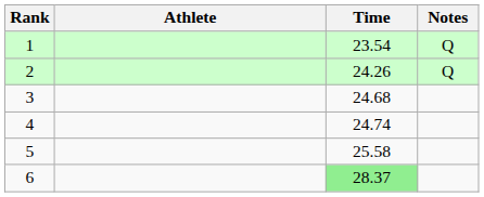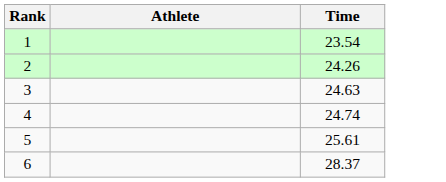 <table class="wikitable" style="text-align:center">
 <tr>
 <th width=40>Rank</th>
 <th width=250>Athlete</th>
 <th width=80>Time</th>
-<th width=50>Notes</th>
 </tr>
 <tr bgcolor="ccffcc">
 <td>1</td>
 <td align=left></td>
 <td>23.54</td>
-<td>Q</td>
 </tr>
 <tr bgcolor="ccffcc">
 <td>2</td>
 <td align=left></td>
 <td>24.26</td>
-<td>Q</td>
 </tr>
 <tr>
 <td>3</td>
 <td align=left></td>
-<td>24.68</td>
-<td></td>
+<td>24.63</td>
 </tr>
 <tr>
 <td>4</td>
 <td align=left></td>
 <td>24.74</td>
-<td></td>
 </tr>
 <tr>
 <td>5</td>
 <td align=left></td>
-<td>25.58</td>
-<td></td>
+<td>25.61</td>
 </tr>
 <tr>
 <td>6</td>
 <td align=left></td>
-<td style="background: lightgreen;">28.37</td>
-<td></td>
+<td>28.37</td>
 </tr>
 </table>
